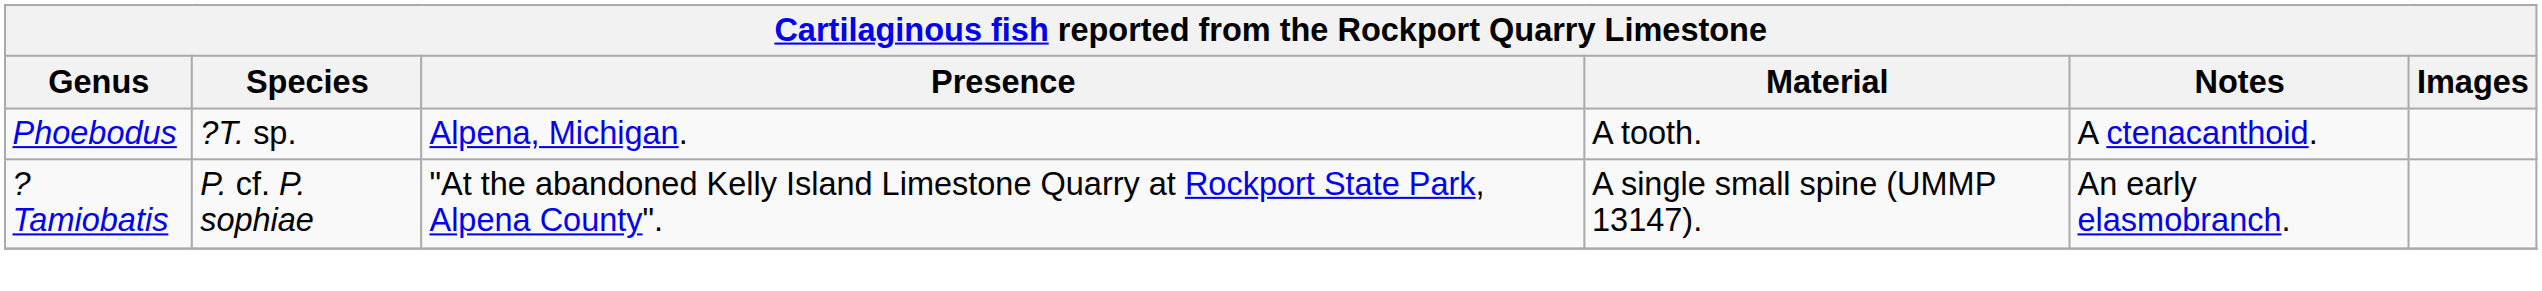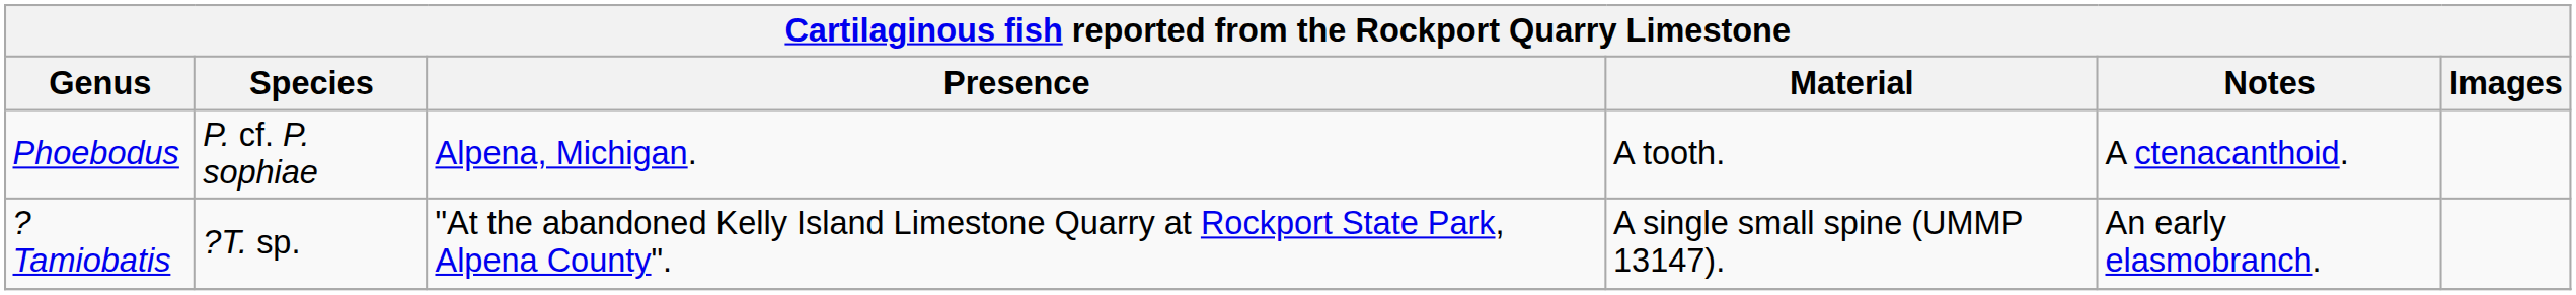 <table class="wikitable" align="center">
 <tr>
 <th colspan="6" align="center"><strong><a href='#'>Cartilaginous fish</a> reported from the Rockport Quarry Limestone</strong></th>
 </tr>
 <tr>
 <th>Genus</th>
 <th>Species</th>
 <th>Presence</th>
 <th><strong>Material</strong></th>
 <th>Notes</th>
 <th>Images</th>
 </tr>
 <tr>
 <td><em><a href='#'>Phoebodus</a></em></td>
-<td><em>?T.</em> sp.</td>
+<td><em>P.</em> cf. <em>P. sophiae</em></td>
 <td><a href='#'>Alpena, Michigan</a>.</td>
 <td>A tooth.</td>
 <td>A <a href='#'>ctenacanthoid</a>.</td>
 <td></td>
 </tr>
 <tr>
 <td><em>?<a href='#'>Tamiobatis</a></em></td>
-<td><em>P.</em> cf. <em>P. sophiae</em></td>
+<td><em>?T.</em> sp.</td>
 <td>"At the abandoned Kelly Island Limestone Quarry at <a href='#'>Rockport State Park</a>, <a href='#'>Alpena County</a>".</td>
 <td>A single small spine (UMMP 13147).</td>
 <td>An early <a href='#'>elasmobranch</a>.</td>
 <td></td>
 </tr>
 <tr>
 </tr>
 </table>
